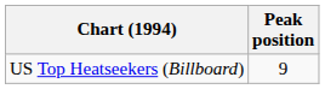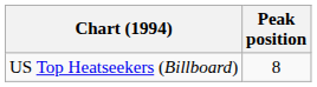 <table class="wikitable">
 <tr>
 <th>Chart (1994)</th>
 <th>Peak<br>position</th>
 </tr>
 <tr>
 <td>US <a href='#'>Top Heatseekers</a> (<em>Billboard</em>)</td>
-<td style="text-align:center;">9</td>
+<td style="text-align:center;">8</td>
 </tr>
 </table>
